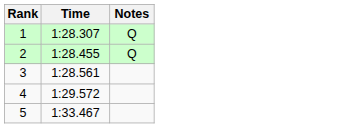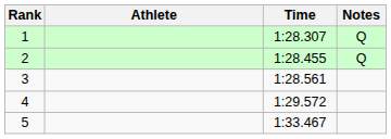 <table class=wikitable style="text-align:center">
 <tr>
 <th width=40>Rank</th>
+<th width=250>Athlete</th>
 <th width=80>Time</th>
 <th width=50>Notes</th>
 </tr>
 <tr bgcolor="ccffcc">
 <td>1</td>
+<td align=left></td>
 <td>1:28.307</td>
 <td>Q</td>
 </tr>
 <tr bgcolor="ccffcc">
 <td>2</td>
+<td align=left></td>
 <td>1:28.455</td>
 <td>Q</td>
 </tr>
 <tr>
 <td>3</td>
+<td align=left></td>
 <td>1:28.561</td>
 <td></td>
 </tr>
 <tr>
 <td>4</td>
+<td align=left></td>
 <td>1:29.572</td>
 <td></td>
 </tr>
 <tr>
 <td>5</td>
+<td align=left></td>
 <td>1:33.467</td>
 <td></td>
 </tr>
 </table>
